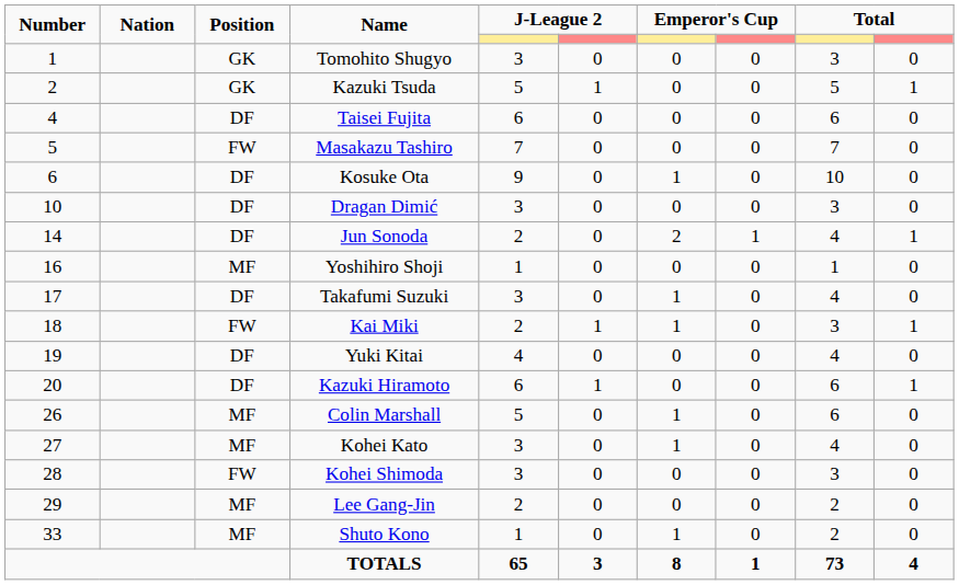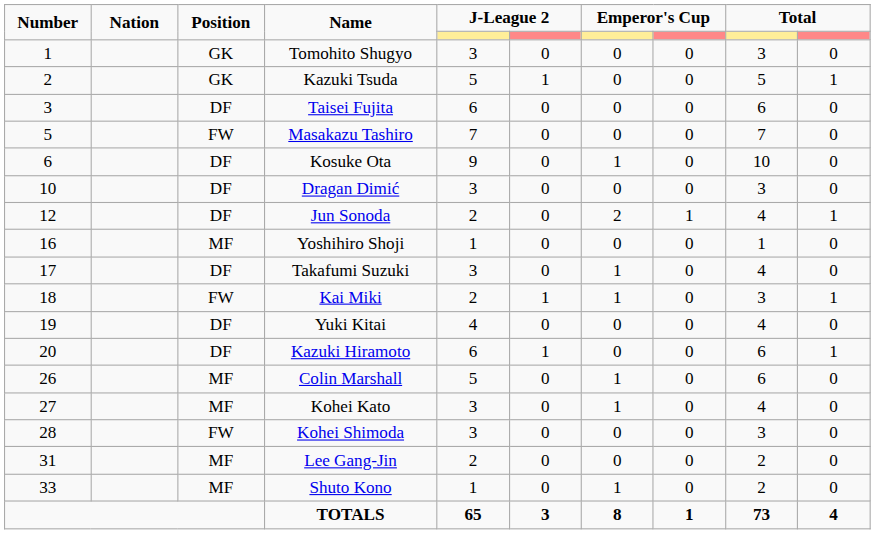 <table class="wikitable" style="font-size: 100%; text-align: center;">
 <tr>
 <td rowspan="2" width="10%" align="center"><strong>Number</strong></td>
 <td rowspan="2" width="10%" align="center"><strong>Nation</strong></td>
 <td rowspan="2" width="10%" align="center"><strong>Position</strong></td>
 <td rowspan="2" width="20%" align="center"><strong>Name</strong></td>
 <td colspan="2" align="center"><strong>J-League 2</strong></td>
 <td colspan="2" align="center"><strong>Emperor's Cup</strong></td>
 <td colspan="2" align="center"><strong>Total</strong></td>
 </tr>
 <tr>
 <th width=60 style="background: #FFEE99"></th>
 <th width=60 style="background: #FF8888"></th>
 <th width=60 style="background: #FFEE99"></th>
 <th width=60 style="background: #FF8888"></th>
 <th width=60 style="background: #FFEE99"></th>
 <th width=60 style="background: #FF8888"></th>
 </tr>
 <tr>
 <td>1</td>
 <td></td>
 <td>GK</td>
 <td>Tomohito Shugyo</td>
 <td>3</td>
 <td>0</td>
 <td>0</td>
 <td>0</td>
 <td>3</td>
 <td>0</td>
 </tr>
 <tr>
 <td>2</td>
 <td></td>
 <td>GK</td>
 <td>Kazuki Tsuda</td>
 <td>5</td>
 <td>1</td>
 <td>0</td>
 <td>0</td>
 <td>5</td>
 <td>1</td>
 </tr>
 <tr>
-<td>4</td>
+<td>3</td>
 <td></td>
 <td>DF</td>
 <td><a href='#'>Taisei Fujita</a></td>
 <td>6</td>
 <td>0</td>
 <td>0</td>
 <td>0</td>
 <td>6</td>
 <td>0</td>
 </tr>
 <tr>
 <td>5</td>
 <td></td>
 <td>FW</td>
 <td><a href='#'>Masakazu Tashiro</a></td>
 <td>7</td>
 <td>0</td>
 <td>0</td>
 <td>0</td>
 <td>7</td>
 <td>0</td>
 </tr>
 <tr>
 <td>6</td>
 <td></td>
 <td>DF</td>
 <td>Kosuke Ota</td>
 <td>9</td>
 <td>0</td>
 <td>1</td>
 <td>0</td>
 <td>10</td>
 <td>0</td>
 </tr>
 <tr>
 <td>10</td>
 <td></td>
 <td>DF</td>
 <td><a href='#'>Dragan Dimić</a></td>
 <td>3</td>
 <td>0</td>
 <td>0</td>
 <td>0</td>
 <td>3</td>
 <td>0</td>
 </tr>
 <tr>
-<td>14</td>
+<td>12</td>
 <td></td>
 <td>DF</td>
 <td><a href='#'>Jun Sonoda</a></td>
 <td>2</td>
 <td>0</td>
 <td>2</td>
 <td>1</td>
 <td>4</td>
 <td>1</td>
 </tr>
 <tr>
 <td>16</td>
 <td></td>
 <td>MF</td>
 <td>Yoshihiro Shoji</td>
 <td>1</td>
 <td>0</td>
 <td>0</td>
 <td>0</td>
 <td>1</td>
 <td>0</td>
 </tr>
 <tr>
 <td>17</td>
 <td></td>
 <td>DF</td>
 <td>Takafumi Suzuki</td>
 <td>3</td>
 <td>0</td>
 <td>1</td>
 <td>0</td>
 <td>4</td>
 <td>0</td>
 </tr>
 <tr>
 <td>18</td>
 <td></td>
 <td>FW</td>
 <td><a href='#'>Kai Miki</a></td>
 <td>2</td>
 <td>1</td>
 <td>1</td>
 <td>0</td>
 <td>3</td>
 <td>1</td>
 </tr>
 <tr>
 <td>19</td>
 <td></td>
 <td>DF</td>
 <td>Yuki Kitai</td>
 <td>4</td>
 <td>0</td>
 <td>0</td>
 <td>0</td>
 <td>4</td>
 <td>0</td>
 </tr>
 <tr>
 <td>20</td>
 <td></td>
 <td>DF</td>
 <td><a href='#'>Kazuki Hiramoto</a></td>
 <td>6</td>
 <td>1</td>
 <td>0</td>
 <td>0</td>
 <td>6</td>
 <td>1</td>
 </tr>
 <tr>
 <td>26</td>
 <td></td>
 <td>MF</td>
 <td><a href='#'>Colin Marshall</a></td>
 <td>5</td>
 <td>0</td>
 <td>1</td>
 <td>0</td>
 <td>6</td>
 <td>0</td>
 </tr>
 <tr>
 <td>27</td>
 <td></td>
 <td>MF</td>
 <td>Kohei Kato</td>
 <td>3</td>
 <td>0</td>
 <td>1</td>
 <td>0</td>
 <td>4</td>
 <td>0</td>
 </tr>
 <tr>
 <td>28</td>
 <td></td>
 <td>FW</td>
 <td><a href='#'>Kohei Shimoda</a></td>
 <td>3</td>
 <td>0</td>
 <td>0</td>
 <td>0</td>
 <td>3</td>
 <td>0</td>
 </tr>
 <tr>
-<td>29</td>
+<td>31</td>
 <td></td>
 <td>MF</td>
 <td><a href='#'>Lee Gang-Jin</a></td>
 <td>2</td>
 <td>0</td>
 <td>0</td>
 <td>0</td>
 <td>2</td>
 <td>0</td>
 </tr>
 <tr>
 <td>33</td>
 <td></td>
 <td>MF</td>
 <td><a href='#'>Shuto Kono</a></td>
 <td>1</td>
 <td>0</td>
 <td>1</td>
 <td>0</td>
 <td>2</td>
 <td>0</td>
 </tr>
 <tr>
 <td colspan="3"></td>
 <td><strong>TOTALS</strong></td>
 <td><strong>65</strong></td>
 <td><strong>3</strong></td>
 <td><strong>8</strong></td>
 <td><strong>1</strong></td>
 <td><strong>73</strong></td>
 <td><strong>4</strong></td>
 </tr>
 </table>
